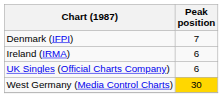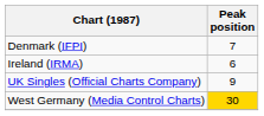 <table class="wikitable sortable">
 <tr>
 <th>Chart (1987)</th>
 <th>Peak<br>position</th>
 </tr>
 <tr>
 <td align="left">Denmark (<a href='#'>IFPI</a>)</td>
 <td style="text-align:center;">7</td>
 </tr>
 <tr>
 <td align="left">Ireland (<a href='#'>IRMA</a>)</td>
 <td style="text-align:center;">6</td>
 </tr>
 <tr>
 <td align="left"><a href='#'>UK Singles</a> (<a href='#'>Official Charts Company</a>)</td>
-<td style="text-align:center;">6</td>
+<td style="text-align:center;">9</td>
 </tr>
 <tr>
 <td align="left">West Germany (<a href='#'>Media Control Charts</a>)</td>
 <td style="background: gold; text-align:center;">30</td>
 </tr>
 <tr>
 </tr>
 </table>
